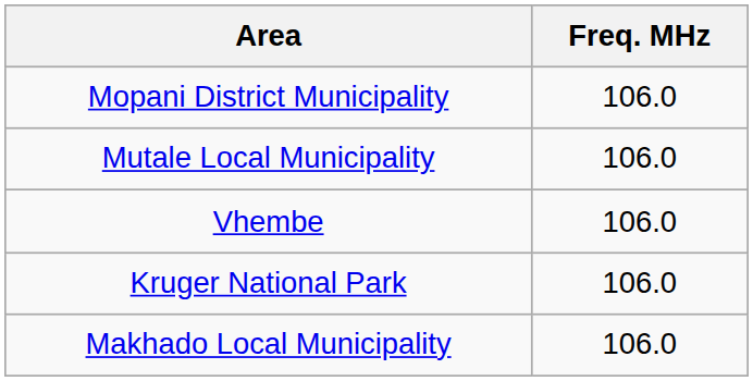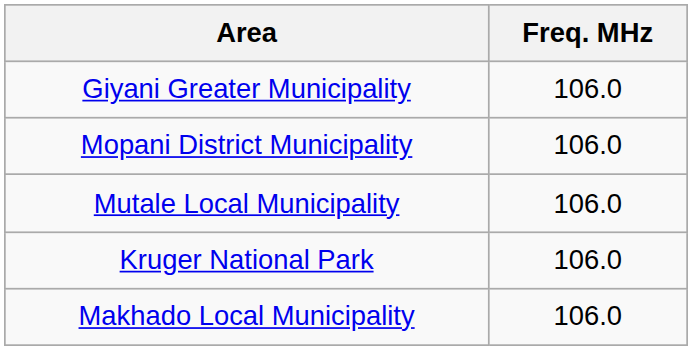 <table class="wikitable sortable" style="text-align:center; width:400px; height:200px;">
 <tr>
 <th>Area</th>
 <th>Freq. MHz</th>
+</tr>
+<tr>
+<td><a href='#'>Giyani Greater Municipality</a></td>
+<td>106.0</td>
 </tr>
 <tr>
 <td><a href='#'>Mopani District Municipality</a></td>
 <td>106.0</td>
 </tr>
 <tr>
 <td><a href='#'>Mutale Local Municipality</a></td>
-<td>106.0</td>
-</tr>
-<tr>
-<td><a href='#'>Vhembe</a></td>
 <td>106.0</td>
 </tr>
 <tr>
 <td><a href='#'>Kruger National Park</a></td>
 <td>106.0</td>
 </tr>
 <tr>
 <td><a href='#'>Makhado Local Municipality</a></td>
 <td>106.0</td>
 </tr>
 </table>
